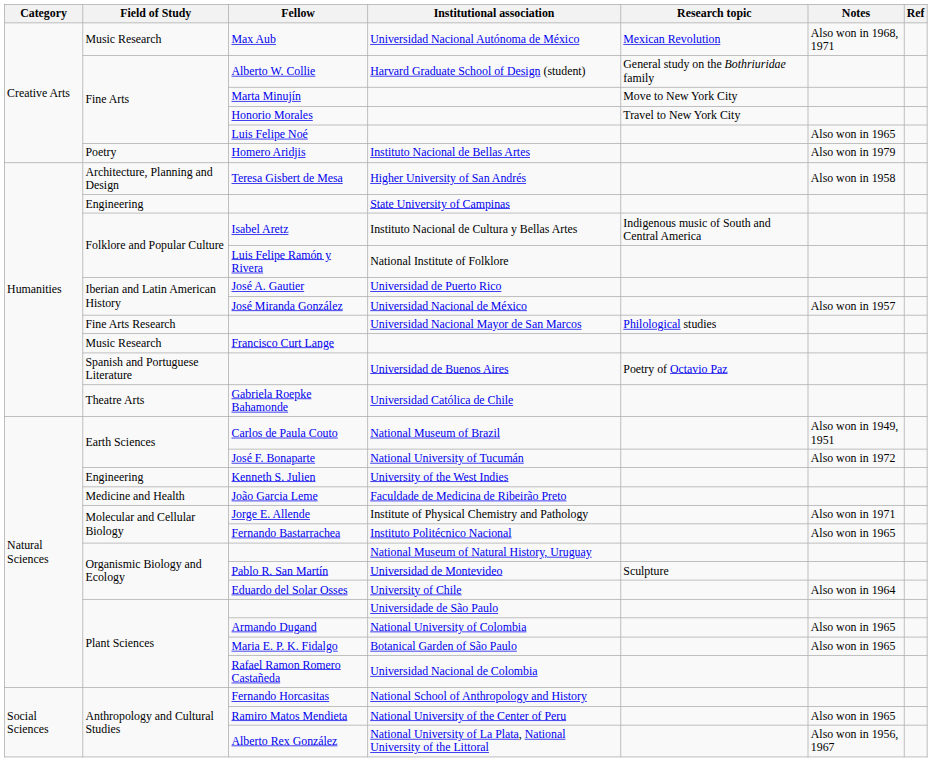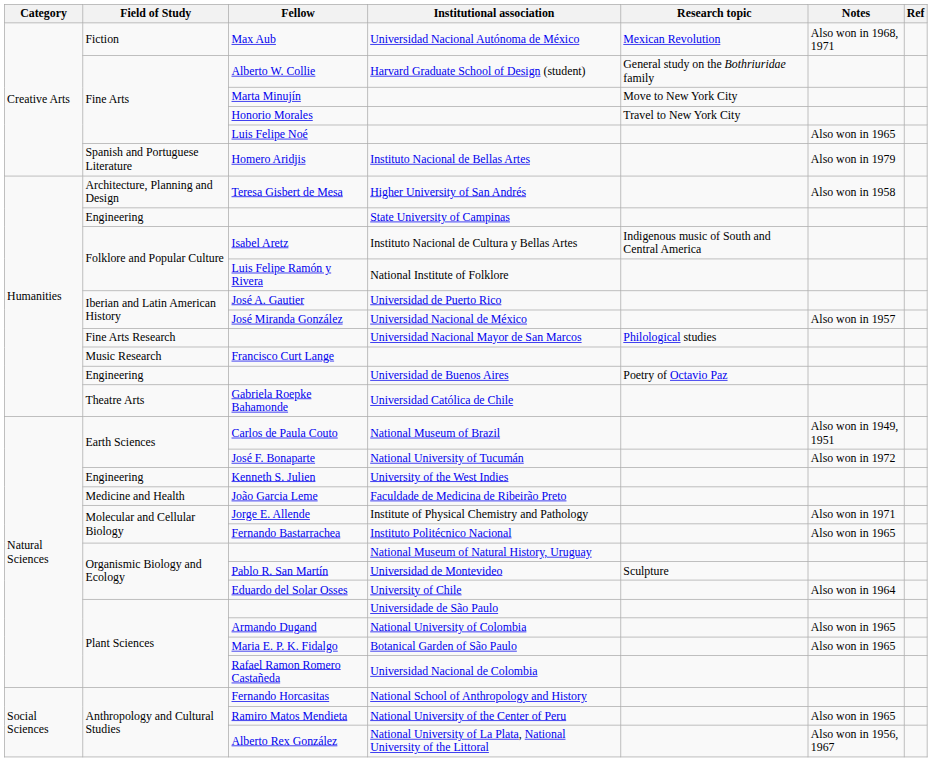 <table class="wikitable sortable static-row-numbers static-row-header-text">
 <tr>
 <th>Category</th>
 <th>Field of Study</th>
 <th>Fellow</th>
 <th>Institutional association </th>
 <th>Research topic</th>
 <th>Notes</th>
 <th class="unsortable">Ref</th>
 </tr>
 <tr>
 <td rowspan="6">Creative Arts</td>
-<td>Music Research</td>
+<td>Fiction</td>
 <td><a href='#'>Max Aub</a></td>
 <td><a href='#'>Universidad Nacional Autónoma de México</a></td>
 <td><a href='#'>Mexican Revolution</a></td>
 <td>Also won in 1968, 1971</td>
 <td></td>
 </tr>
 <tr>
 <td rowspan="4">Fine Arts</td>
 <td><a href='#'>Alberto W. Collie</a></td>
 <td><a href='#'>Harvard Graduate School of Design</a> (student)</td>
 <td>General study on the <em>Bothriuridae</em> family</td>
 <td></td>
 <td></td>
 </tr>
 <tr>
 <td><a href='#'>Marta Minujín</a></td>
 <td></td>
 <td>Move to New York City</td>
 <td></td>
 <td></td>
 </tr>
 <tr>
 <td><a href='#'>Honorio Morales</a></td>
 <td></td>
 <td>Travel to New York City</td>
 <td></td>
 <td></td>
 </tr>
 <tr>
 <td><a href='#'>Luis Felipe Noé</a></td>
 <td></td>
 <td></td>
 <td>Also won in 1965</td>
 <td></td>
 </tr>
 <tr>
-<td>Poetry</td>
+<td>Spanish and Portuguese Literature</td>
 <td><a href='#'>Homero Aridjis</a></td>
 <td><a href='#'>Instituto Nacional de Bellas Artes</a></td>
 <td></td>
 <td>Also won in 1979</td>
 <td></td>
 </tr>
 <tr>
 <td rowspan="10">Humanities</td>
 <td>Architecture, Planning and Design</td>
 <td><a href='#'>Teresa Gisbert de Mesa</a></td>
 <td><a href='#'>Higher University of San Andrés</a></td>
 <td></td>
 <td>Also won in 1958</td>
 <td></td>
 </tr>
 <tr>
 <td>Engineering</td>
 <td></td>
 <td><a href='#'>State University of Campinas</a></td>
 <td></td>
 <td></td>
 <td></td>
 </tr>
 <tr>
 <td rowspan="2">Folklore and Popular Culture</td>
 <td><a href='#'>Isabel Aretz</a></td>
 <td>Instituto Nacional de Cultura y Bellas Artes</td>
 <td>Indigenous music of South and Central America</td>
 <td></td>
 <td></td>
 </tr>
 <tr>
 <td><a href='#'>Luis Felipe Ramón y Rivera</a></td>
 <td>National Institute of Folklore</td>
 <td></td>
 <td></td>
 <td></td>
 </tr>
 <tr>
 <td rowspan="2">Iberian and Latin American History</td>
 <td><a href='#'>José A. Gautier</a></td>
 <td><a href='#'>Universidad de Puerto Rico</a></td>
 <td></td>
 <td></td>
 <td></td>
 </tr>
 <tr>
 <td><a href='#'>José Miranda González</a> </td>
 <td><a href='#'>Universidad Nacional de México</a></td>
 <td></td>
 <td>Also won in 1957</td>
 <td></td>
 </tr>
 <tr>
 <td>Fine Arts Research</td>
 <td></td>
 <td><a href='#'>Universidad Nacional Mayor de San Marcos</a></td>
 <td><a href='#'>Philological</a> studies</td>
 <td></td>
 <td></td>
 </tr>
 <tr>
 <td>Music Research</td>
 <td><a href='#'>Francisco Curt Lange</a></td>
 <td></td>
 <td></td>
 <td></td>
 <td></td>
 </tr>
 <tr>
-<td>Spanish and Portuguese Literature</td>
+<td>Engineering</td>
 <td></td>
 <td><a href='#'>Universidad de Buenos Aires</a></td>
 <td>Poetry of <a href='#'>Octavio Paz</a></td>
 <td></td>
 <td></td>
 </tr>
 <tr>
 <td>Theatre Arts</td>
 <td><a href='#'>Gabriela Roepke Bahamonde</a></td>
 <td><a href='#'>Universidad Católica de Chile</a></td>
 <td></td>
 <td></td>
 <td></td>
 </tr>
 <tr>
 <td rowspan="13">Natural Sciences</td>
 <td rowspan="2">Earth Sciences</td>
 <td><a href='#'>Carlos de Paula Couto</a></td>
 <td><a href='#'>National Museum of Brazil</a></td>
 <td></td>
 <td>Also won in 1949, 1951</td>
 <td></td>
 </tr>
 <tr>
 <td><a href='#'>José F. Bonaparte</a></td>
 <td><a href='#'>National University of Tucumán</a></td>
 <td></td>
 <td>Also won in 1972</td>
 <td></td>
 </tr>
 <tr>
 <td>Engineering</td>
 <td><a href='#'>Kenneth S. Julien</a></td>
 <td><a href='#'>University of the West Indies</a></td>
 <td></td>
 <td></td>
 <td></td>
 </tr>
 <tr>
 <td>Medicine and Health</td>
 <td><a href='#'>João Garcia Leme</a></td>
 <td><a href='#'>Faculdade de Medicina de Ribeirão Preto</a></td>
 <td></td>
 <td></td>
 <td></td>
 </tr>
 <tr>
 <td rowspan="2">Molecular and Cellular Biology</td>
 <td><a href='#'>Jorge E. Allende</a></td>
 <td>Institute of Physical Chemistry and Pathology</td>
 <td></td>
 <td>Also won in 1971</td>
 <td></td>
 </tr>
 <tr>
 <td><a href='#'>Fernando Bastarrachea</a></td>
 <td><a href='#'>Instituto Politécnico Nacional</a></td>
 <td></td>
 <td>Also won in 1965</td>
 <td></td>
 </tr>
 <tr>
 <td rowspan="3">Organismic Biology and Ecology</td>
 <td></td>
 <td><a href='#'>National Museum of Natural History, Uruguay</a></td>
 <td></td>
 <td></td>
 <td></td>
 </tr>
 <tr>
 <td><a href='#'>Pablo R. San Martín</a></td>
 <td><a href='#'>Universidad de Montevideo</a></td>
 <td>Sculpture</td>
 <td></td>
 <td></td>
 </tr>
 <tr>
 <td><a href='#'>Eduardo del Solar Osses</a></td>
 <td><a href='#'>University of Chile</a></td>
 <td></td>
 <td>Also won in 1964</td>
 <td></td>
 </tr>
 <tr>
 <td rowspan="4">Plant Sciences</td>
 <td></td>
 <td><a href='#'>Universidade de São Paulo</a></td>
 <td></td>
 <td></td>
 <td></td>
 </tr>
 <tr>
 <td><a href='#'>Armando Dugand</a></td>
 <td><a href='#'>National University of Colombia</a></td>
 <td></td>
 <td>Also won in 1965</td>
 <td></td>
 </tr>
 <tr>
 <td><a href='#'>Maria E. P. K. Fidalgo</a>  </td>
 <td><a href='#'>Botanical Garden of São Paulo</a></td>
 <td></td>
 <td>Also won in 1965</td>
 <td></td>
 </tr>
 <tr>
 <td><a href='#'>Rafael Ramon Romero Castañeda</a></td>
 <td><a href='#'>Universidad Nacional de Colombia</a></td>
 <td></td>
 <td></td>
 <td></td>
 </tr>
 <tr>
 <td rowspan="3">Social Sciences</td>
 <td rowspan="3">Anthropology and Cultural Studies</td>
 <td><a href='#'>Fernando Horcasitas</a></td>
 <td><a href='#'>National School of Anthropology and History</a></td>
 <td></td>
 <td></td>
 <td></td>
 </tr>
 <tr>
 <td><a href='#'>Ramiro Matos Mendieta</a> </td>
 <td><a href='#'>National University of the Center of Peru</a></td>
 <td></td>
 <td>Also won in 1965</td>
 <td></td>
 </tr>
 <tr>
 <td><a href='#'>Alberto Rex González</a> </td>
 <td><a href='#'>National University of La Plata</a>, <a href='#'>National University of the Littoral</a></td>
 <td></td>
 <td>Also won in 1956, 1967</td>
 <td></td>
 </tr>
 </table>
